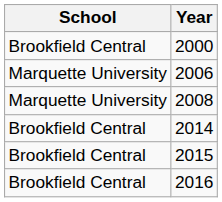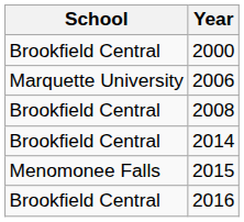 <table class="wikitable">
 <tr>
 <th>School</th>
 <th>Year</th>
 </tr>
 <tr>
 <td>Brookfield Central</td>
 <td>2000</td>
 </tr>
 <tr>
 <td>Marquette University</td>
 <td>2006</td>
 </tr>
 <tr>
-<td>Marquette University</td>
+<td>Brookfield Central</td>
 <td>2008</td>
 </tr>
 <tr>
 <td>Brookfield Central</td>
 <td>2014</td>
 </tr>
 <tr>
-<td>Brookfield Central</td>
+<td>Menomonee Falls</td>
 <td>2015</td>
 </tr>
 <tr>
 <td>Brookfield Central</td>
 <td>2016</td>
 </tr>
 </table>
